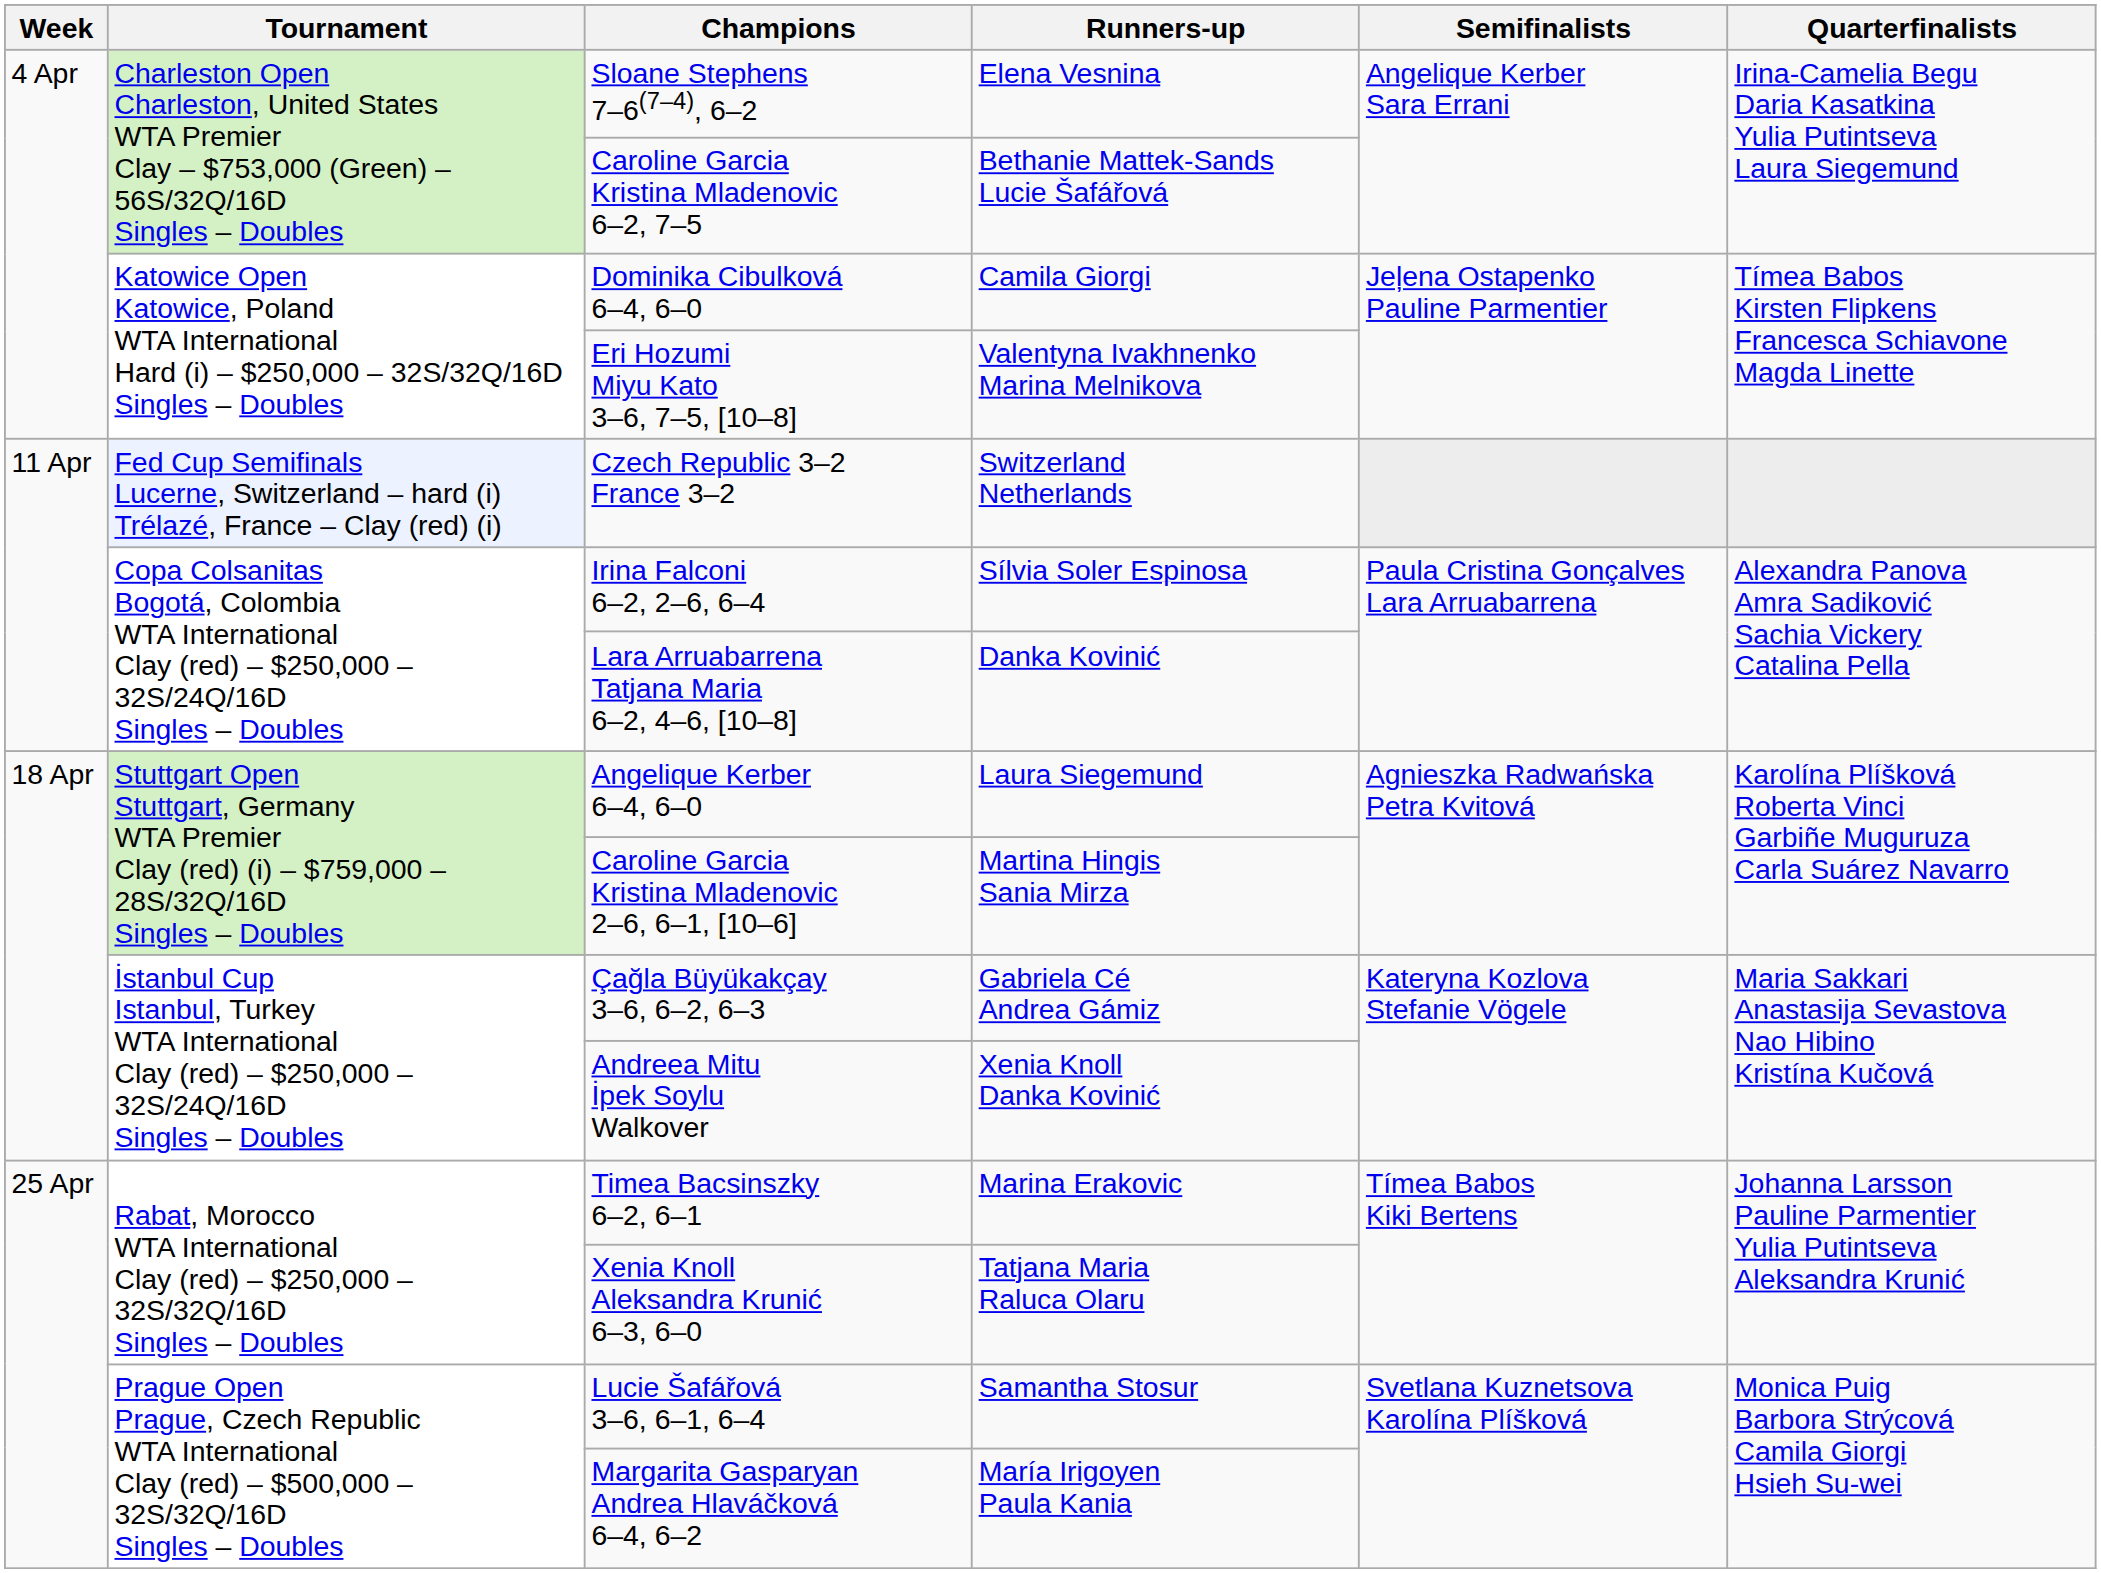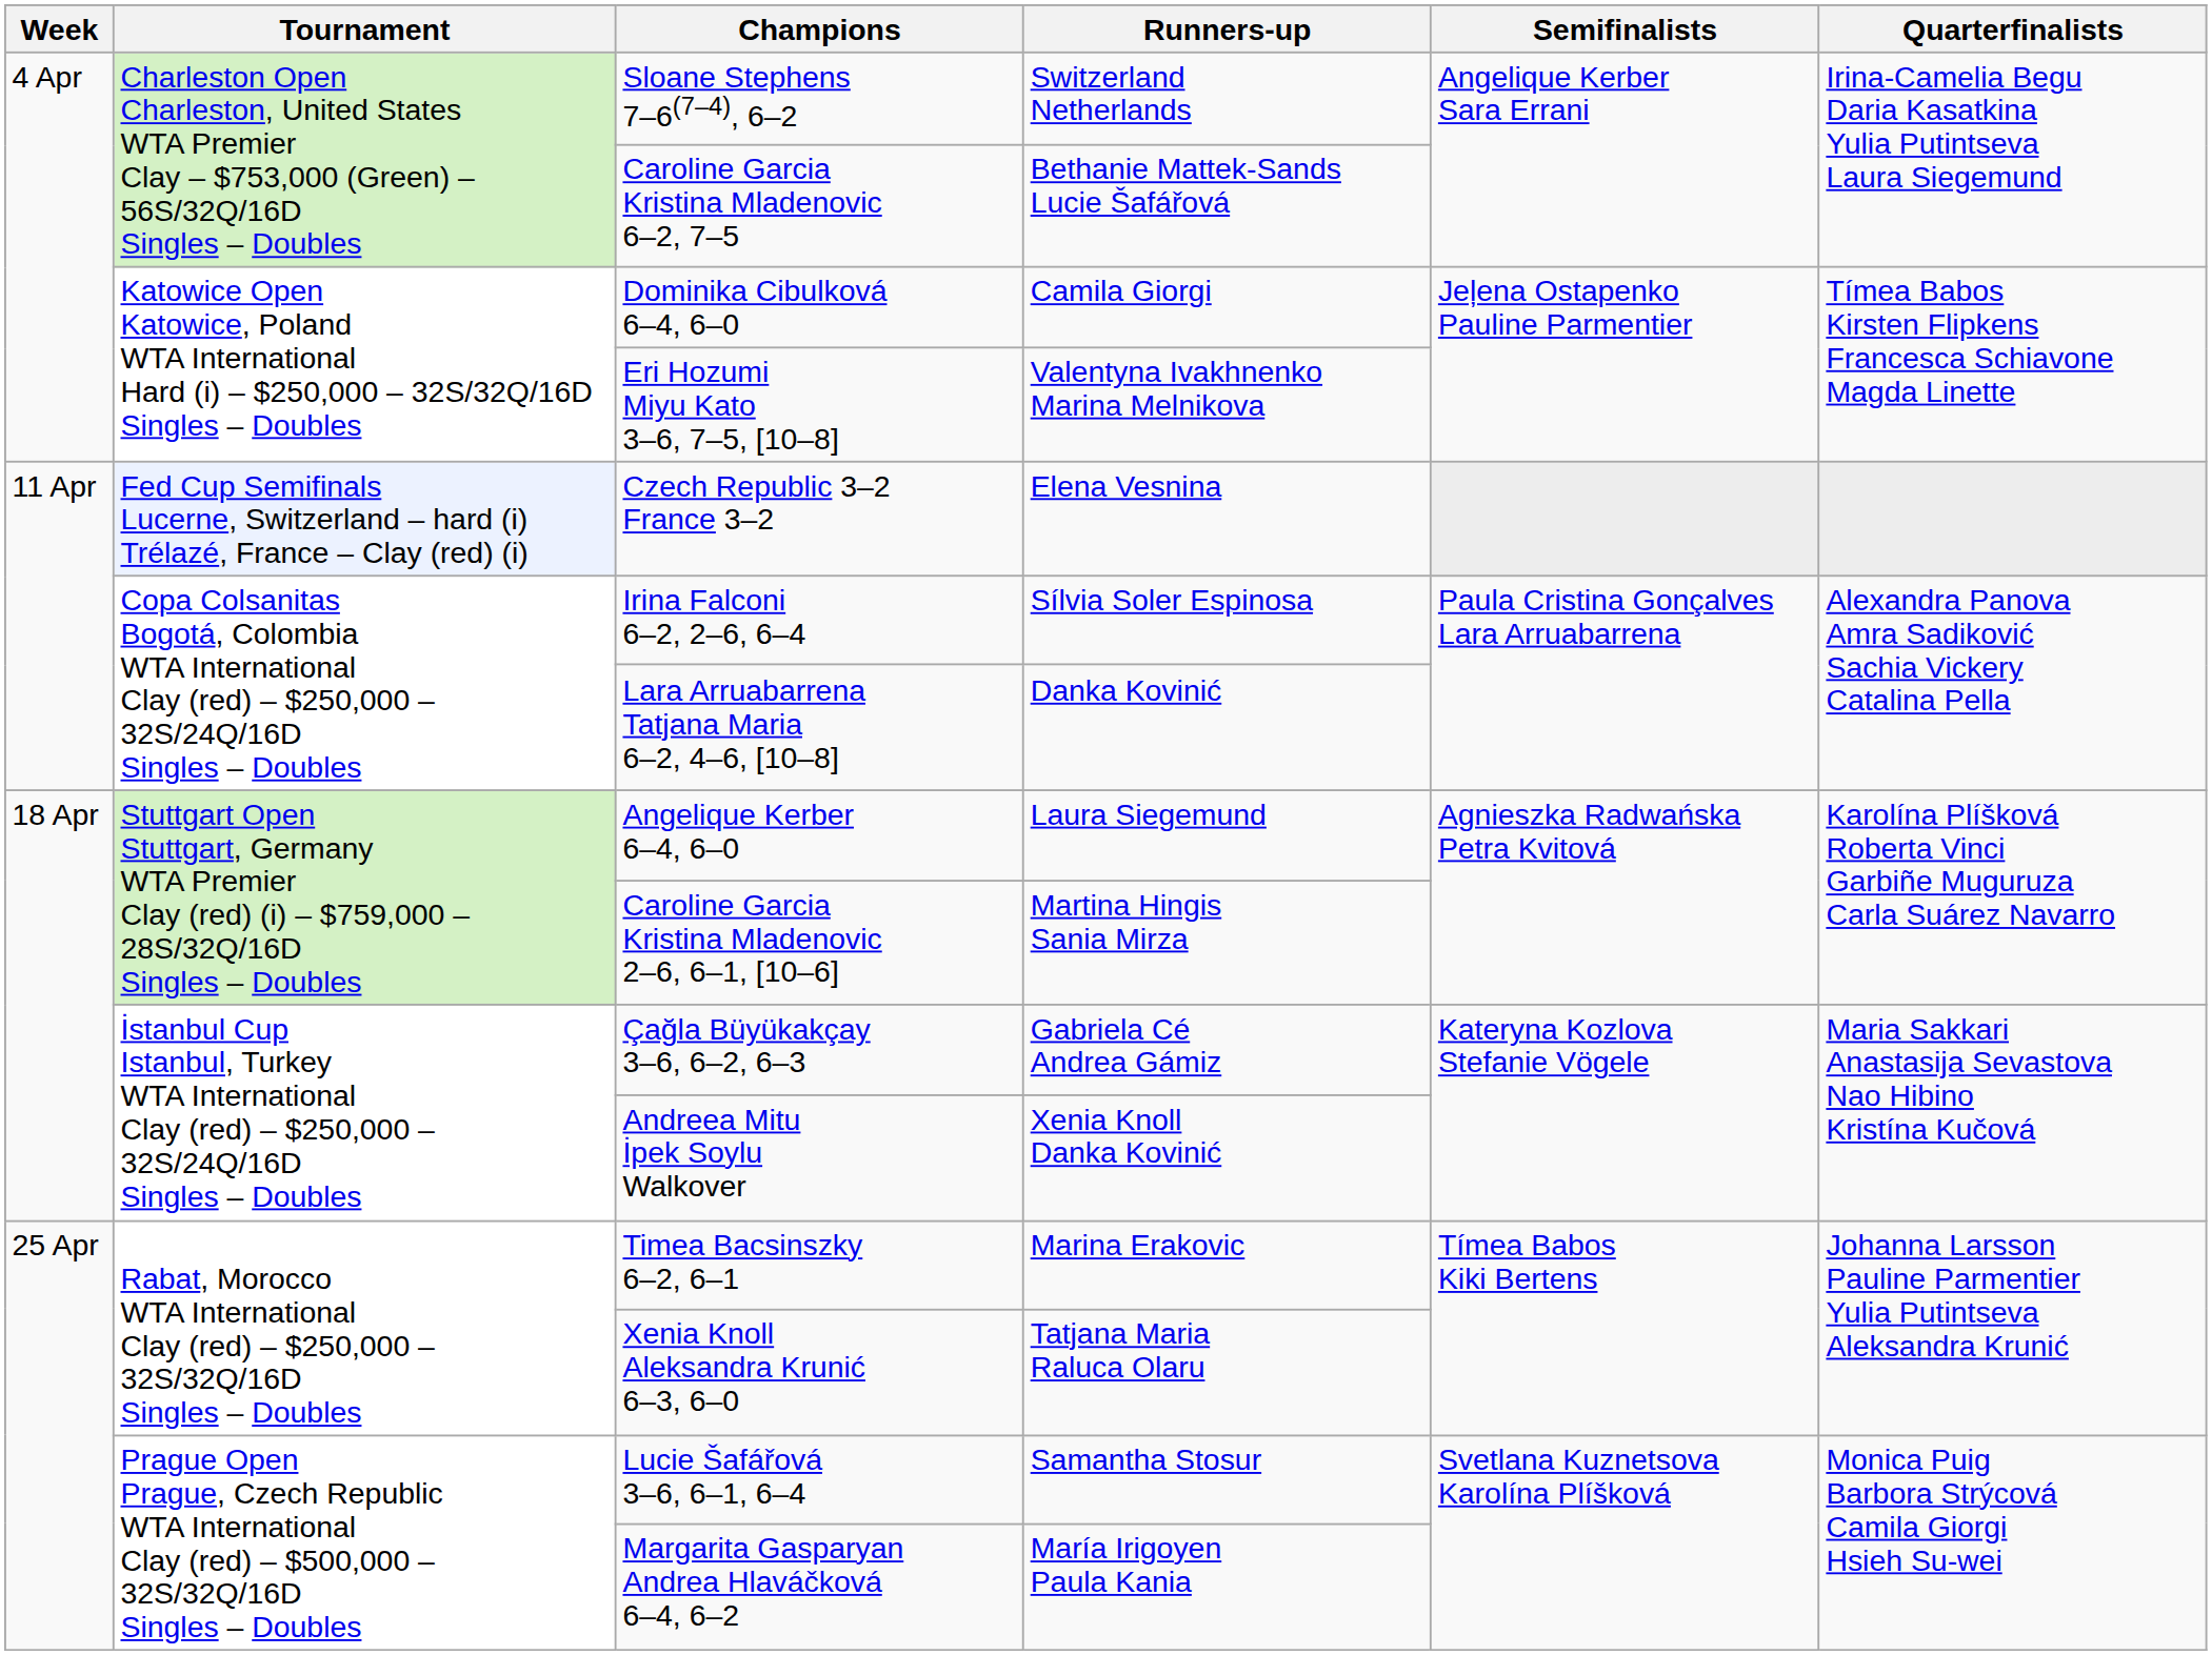 <table class=wikitable style=font-size:95%>
 <tr>
 <th style="width:48px;">Week</th>
 <th style="width:248px;">Tournament</th>
 <th style="width:200px;">Champions</th>
 <th style="width:200px;">Runners-up</th>
 <th style="width:190px;">Semifinalists</th>
 <th style="width:190px;">Quarterfinalists</th>
 </tr>
 <tr valign=top>
 <td rowspan=4>4 Apr</td>
 <td style="background:#d4f1c5;" rowspan="2"><a href='#'>Charleston Open</a><br>   <a href='#'>Charleston</a>, United States<br>WTA Premier<br>Clay – $753,000 (Green) – 56S/32Q/16D<br><a href='#'>Singles</a> – <a href='#'>Doubles</a></td>
 <td> <a href='#'>Sloane Stephens</a> <br> 7–6<sup>(7–4)</sup>, 6–2</td>
-<td> <a href='#'>Elena Vesnina</a></td>
+<td> <a href='#'>Switzerland</a> <br> <a href='#'>Netherlands</a></td>
 <td rowspan=2> <a href='#'>Angelique Kerber</a> <br>  <a href='#'>Sara Errani</a></td>
 <td rowspan=2> <a href='#'>Irina-Camelia Begu</a> <br>  <a href='#'>Daria Kasatkina</a> <br>  <a href='#'>Yulia Putintseva</a> <br>  <a href='#'>Laura Siegemund</a></td>
 </tr>
 <tr valign=top>
 <td> <a href='#'>Caroline Garcia</a><br> <a href='#'>Kristina Mladenovic</a><br>6–2, 7–5</td>
 <td> <a href='#'>Bethanie Mattek-Sands</a><br> <a href='#'>Lucie Šafářová</a></td>
 </tr>
 <tr valign=top>
 <td style="background:#fff;" rowspan="2"><a href='#'>Katowice Open</a><br> <a href='#'>Katowice</a>, Poland<br>WTA International<br>Hard (i) – $250,000 – 32S/32Q/16D<br><a href='#'>Singles</a> – <a href='#'>Doubles</a></td>
 <td> <a href='#'>Dominika Cibulková</a> <br> 6–4, 6–0</td>
 <td> <a href='#'>Camila Giorgi</a></td>
 <td rowspan=2> <a href='#'>Jeļena Ostapenko</a> <br>  <a href='#'>Pauline Parmentier</a></td>
 <td rowspan=2> <a href='#'>Tímea Babos</a> <br>  <a href='#'>Kirsten Flipkens</a> <br>  <a href='#'>Francesca Schiavone</a> <br>  <a href='#'>Magda Linette</a></td>
 </tr>
 <tr valign=top>
 <td> <a href='#'>Eri Hozumi</a><br> <a href='#'>Miyu Kato</a><br>3–6, 7–5, [10–8]</td>
 <td> <a href='#'>Valentyna Ivakhnenko</a><br> <a href='#'>Marina Melnikova</a></td>
 </tr>
 <tr valign=top>
 <td rowspan=3>11 Apr</td>
 <td style="background:#ecf2ff;"><a href='#'>Fed Cup Semifinals</a><br><a href='#'>Lucerne</a>, Switzerland – hard (i)<br><a href='#'>Trélazé</a>, France –  Clay (red) (i)</td>
 <td> <a href='#'>Czech Republic</a> 3–2<br> <a href='#'>France</a> 3–2</td>
-<td> <a href='#'>Switzerland</a> <br> <a href='#'>Netherlands</a></td>
+<td> <a href='#'>Elena Vesnina</a></td>
 <td style="background:#ededed;"></td>
 <td style="background:#ededed;"></td>
 </tr>
 <tr valign=top>
 <td style="background:#fff;" rowspan="2"><a href='#'>Copa Colsanitas</a><br>  <a href='#'>Bogotá</a>, Colombia<br>WTA International<br>Clay (red) – $250,000 – 32S/24Q/16D<br><a href='#'>Singles</a> – <a href='#'>Doubles</a></td>
 <td> <a href='#'>Irina Falconi</a><br>  6–2, 2–6, 6–4</td>
 <td> <a href='#'>Sílvia Soler Espinosa</a></td>
 <td rowspan=2> <a href='#'>Paula Cristina Gonçalves</a><br>  <a href='#'>Lara Arruabarrena</a></td>
 <td rowspan=2> <a href='#'>Alexandra Panova</a><br> <a href='#'>Amra Sadiković</a><br> <a href='#'>Sachia Vickery</a><br> <a href='#'>Catalina Pella</a></td>
 </tr>
 <tr valign=top>
 <td> <a href='#'>Lara Arruabarrena</a><br> <a href='#'>Tatjana Maria</a><br>6–2, 4–6, [10–8]</td>
 <td> <a href='#'>Danka Kovinić</a></td>
 </tr>
 <tr valign=top>
 <td rowspan=4>18 Apr</td>
 <td style="background:#d4f1c5;" rowspan="2"><a href='#'>Stuttgart Open</a><br> <a href='#'>Stuttgart</a>, Germany<br>WTA Premier<br>Clay (red) (i) – $759,000 – 28S/32Q/16D<br><a href='#'>Singles</a> – <a href='#'>Doubles</a></td>
 <td> <a href='#'>Angelique Kerber</a><br>6–4, 6–0</td>
 <td> <a href='#'>Laura Siegemund</a></td>
 <td rowspan=2> <a href='#'>Agnieszka Radwańska</a> <br>  <a href='#'>Petra Kvitová</a></td>
 <td rowspan=2> <a href='#'>Karolína Plíšková</a><br>  <a href='#'>Roberta Vinci</a><br> <a href='#'>Garbiñe Muguruza</a> <br>  <a href='#'>Carla Suárez Navarro</a></td>
 </tr>
 <tr valign=top>
 <td> <a href='#'>Caroline Garcia</a> <br>  <a href='#'>Kristina Mladenovic</a><br>2–6, 6–1, [10–6]</td>
 <td> <a href='#'>Martina Hingis</a> <br>  <a href='#'>Sania Mirza</a></td>
 </tr>
 <tr valign=top>
 <td style="background:#fff;" rowspan="2"><a href='#'>İstanbul Cup</a><br> <a href='#'>Istanbul</a>, Turkey<br>WTA International<br>Clay (red) – $250,000 – 32S/24Q/16D<br><a href='#'>Singles</a> – <a href='#'>Doubles</a></td>
 <td> <a href='#'>Çağla Büyükakçay</a><br>3–6, 6–2, 6–3</td>
 <td> <a href='#'>Gabriela Cé</a><br> <a href='#'>Andrea Gámiz</a></td>
 <td rowspan=2> <a href='#'>Kateryna Kozlova</a> <br>   <a href='#'>Stefanie Vögele</a></td>
 <td rowspan=2> <a href='#'>Maria Sakkari</a> <br>  <a href='#'>Anastasija Sevastova</a> <br> <a href='#'>Nao Hibino</a><br>  <a href='#'>Kristína Kučová</a></td>
 </tr>
 <tr valign=top>
 <td> <a href='#'>Andreea Mitu</a> <br>  <a href='#'>İpek Soylu</a><br>Walkover</td>
 <td> <a href='#'>Xenia Knoll</a> <br>  <a href='#'>Danka Kovinić</a></td>
 </tr>
 <tr valign=top>
 <td rowspan=4>25 Apr</td>
 <td style="background:#fff;" rowspan="2"><br> <a href='#'>Rabat</a>, Morocco<br>WTA International<br>Clay (red) – $250,000 – 32S/32Q/16D<br><a href='#'>Singles</a> – <a href='#'>Doubles</a></td>
 <td> <a href='#'>Timea Bacsinszky</a><br>6–2, 6–1</td>
 <td> <a href='#'>Marina Erakovic</a></td>
 <td rowspan=2> <a href='#'>Tímea Babos</a><br>  <a href='#'>Kiki Bertens</a></td>
 <td rowspan=2> <a href='#'>Johanna Larsson</a><br> <a href='#'>Pauline Parmentier</a><br> <a href='#'>Yulia Putintseva</a><br> <a href='#'>Aleksandra Krunić</a></td>
 </tr>
 <tr valign=top>
 <td> <a href='#'>Xenia Knoll</a><br> <a href='#'>Aleksandra Krunić</a><br>6–3, 6–0</td>
 <td> <a href='#'>Tatjana Maria</a><br> <a href='#'>Raluca Olaru</a></td>
 </tr>
 <tr valign=top>
 <td style="background:#fff;" rowspan="2"><a href='#'>Prague Open</a><br> <a href='#'>Prague</a>, Czech Republic<br>WTA International<br>Clay (red) – $500,000 – 32S/32Q/16D<br><a href='#'>Singles</a> – <a href='#'>Doubles</a></td>
 <td> <a href='#'>Lucie Šafářová</a><br>3–6, 6–1, 6–4</td>
 <td> <a href='#'>Samantha Stosur</a></td>
 <td rowspan=2> <a href='#'>Svetlana Kuznetsova</a><br>  <a href='#'>Karolína Plíšková</a></td>
 <td rowspan=2> <a href='#'>Monica Puig</a><br> <a href='#'>Barbora Strýcová</a><br> <a href='#'>Camila Giorgi</a><br>  <a href='#'>Hsieh Su-wei</a></td>
 </tr>
 <tr valign=top>
 <td> <a href='#'>Margarita Gasparyan</a><br> <a href='#'>Andrea Hlaváčková</a><br>6–4, 6–2</td>
 <td> <a href='#'>María Irigoyen</a><br> <a href='#'>Paula Kania</a></td>
 </tr>
 </table>
